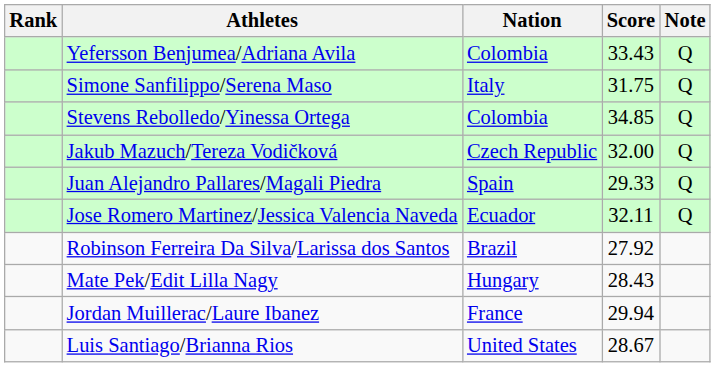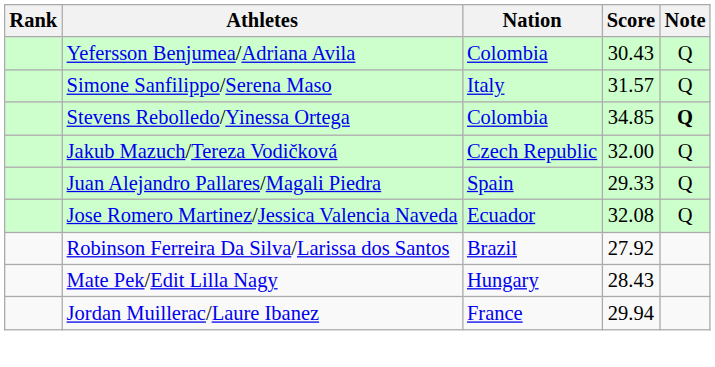 <table class="wikitable sortable" style="text-align:center">
 <tr>
 <th>Rank</th>
 <th>Athletes</th>
 <th>Nation</th>
 <th>Score</th>
 <th>Note</th>
 </tr>
 <tr bgcolor=ccffcc>
 <td></td>
 <td align=left><a href='#'>Yefersson Benjumea</a>/<a href='#'>Adriana Avila</a></td>
 <td align=left> <a href='#'>Colombia</a></td>
-<td>33.43</td>
+<td>30.43</td>
 <td>Q</td>
 </tr>
 <tr bgcolor=ccffcc>
 <td></td>
 <td align=left><a href='#'>Simone Sanfilippo</a>/<a href='#'>Serena Maso</a></td>
 <td align=left> <a href='#'>Italy</a></td>
-<td>31.75</td>
+<td>31.57</td>
 <td>Q</td>
 </tr>
 <tr bgcolor=ccffcc>
 <td></td>
 <td align=left><a href='#'>Stevens Rebolledo</a>/<a href='#'>Yinessa Ortega</a></td>
 <td align=left> <a href='#'>Colombia</a></td>
 <td>34.85</td>
-<td>Q</td>
+<td><strong>Q</strong></td>
 </tr>
 <tr bgcolor=ccffcc>
 <td></td>
 <td align=left><a href='#'>Jakub Mazuch</a>/<a href='#'>Tereza Vodičková</a></td>
 <td align=left> <a href='#'>Czech Republic</a></td>
 <td>32.00</td>
 <td>Q</td>
 </tr>
 <tr bgcolor=ccffcc>
 <td></td>
 <td align=left><a href='#'>Juan Alejandro Pallares</a>/<a href='#'>Magali Piedra</a></td>
 <td align=left> <a href='#'>Spain</a></td>
 <td>29.33</td>
 <td>Q</td>
 </tr>
 <tr bgcolor=ccffcc>
 <td></td>
 <td align=left><a href='#'>Jose Romero Martinez</a>/<a href='#'>Jessica Valencia Naveda</a></td>
 <td align=left> <a href='#'>Ecuador</a></td>
-<td>32.11</td>
+<td>32.08</td>
 <td>Q</td>
 </tr>
 <tr>
 <td></td>
 <td align=left><a href='#'>Robinson Ferreira Da Silva</a>/<a href='#'>Larissa dos Santos</a></td>
 <td align=left> <a href='#'>Brazil</a></td>
 <td>27.92</td>
 <td></td>
 </tr>
 <tr>
 <td></td>
 <td align=left><a href='#'>Mate Pek</a>/<a href='#'>Edit Lilla Nagy</a></td>
 <td align=left> <a href='#'>Hungary</a></td>
 <td>28.43</td>
 <td></td>
 </tr>
 <tr>
 <td></td>
 <td align=left><a href='#'>Jordan Muillerac</a>/<a href='#'>Laure Ibanez</a></td>
 <td align=left> <a href='#'>France</a></td>
 <td>29.94</td>
 <td></td>
 </tr>
-<tr>
-<td></td>
-<td align=left><a href='#'>Luis Santiago</a>/<a href='#'>Brianna Rios</a></td>
-<td align=left> <a href='#'>United States</a></td>
-<td>28.67</td>
-<td></td>
-</tr>
 </table>
